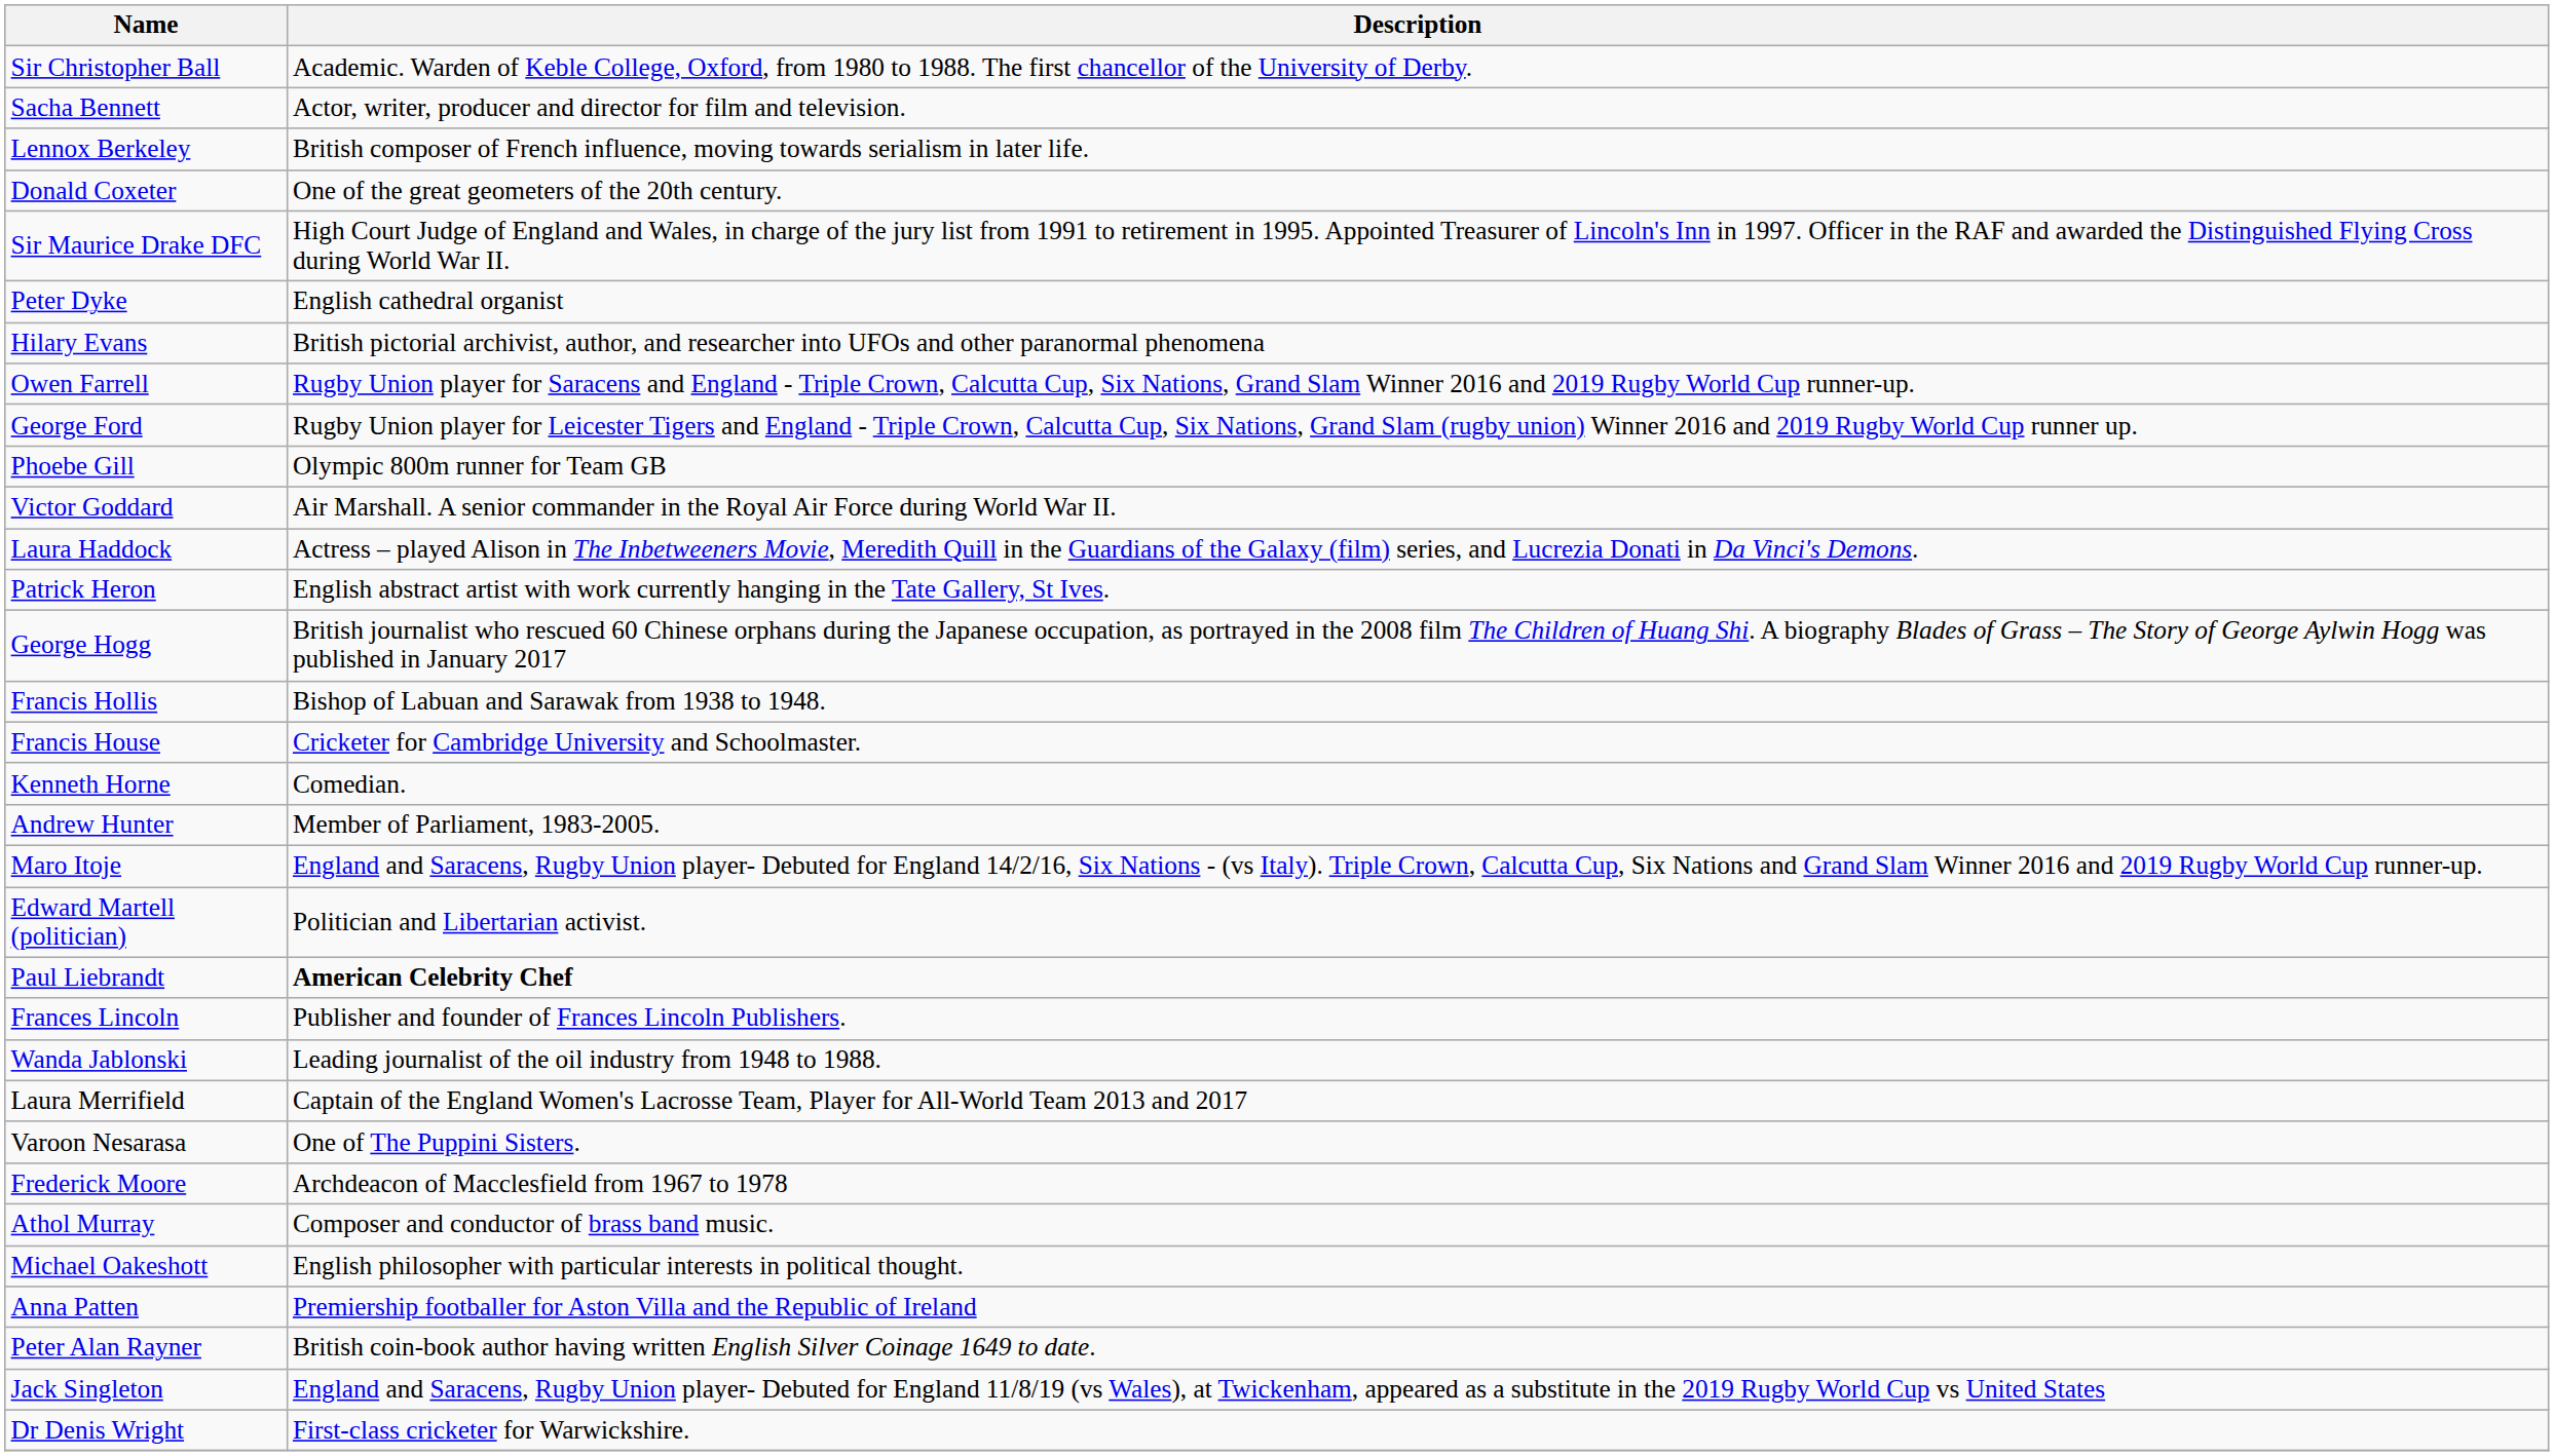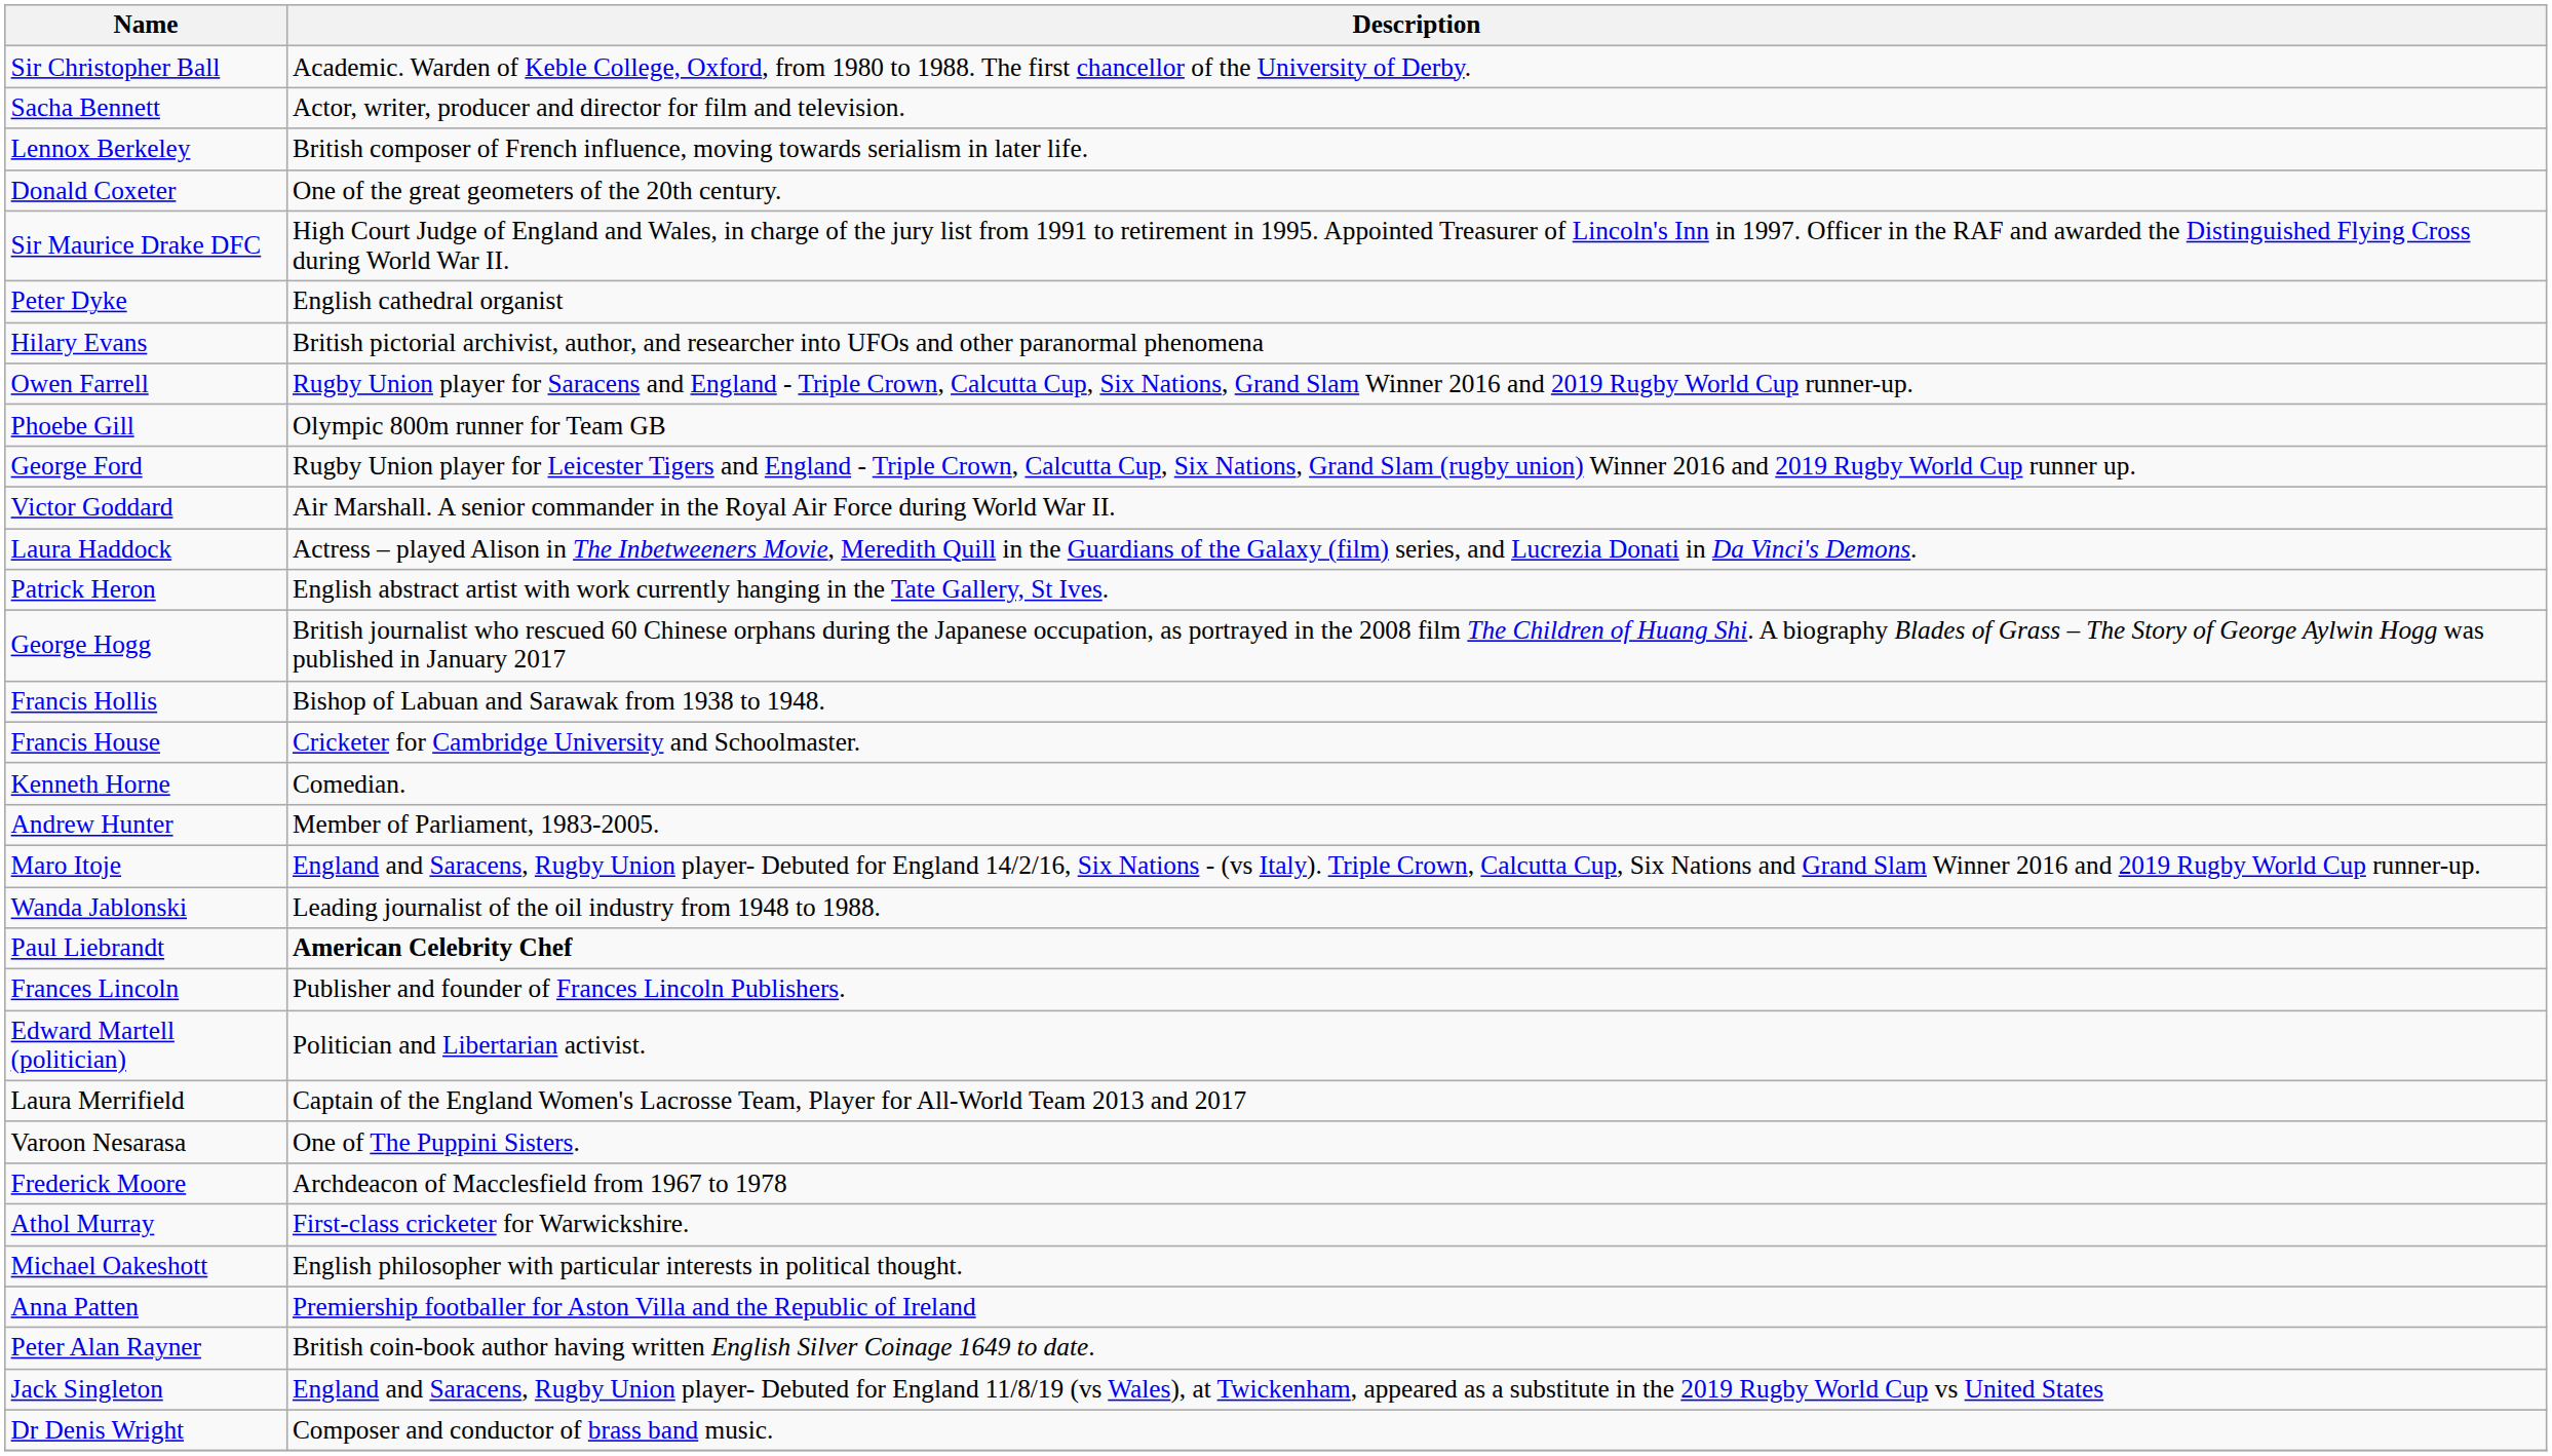 <table class="wikitable sortable">
 <tr>
 <th>Name</th>
 <th class="unsortable">Description</th>
 </tr>
 <tr>
 <td><a href='#'>Sir Christopher Ball</a></td>
 <td>Academic. Warden of <a href='#'>Keble College, Oxford</a>, from 1980 to 1988. The first <a href='#'>chancellor</a> of the <a href='#'>University of Derby</a>.</td>
 </tr>
 <tr>
 <td><a href='#'>Sacha Bennett</a></td>
 <td>Actor, writer, producer and director for film and television.</td>
 </tr>
 <tr>
 <td><a href='#'>Lennox Berkeley</a></td>
 <td>British composer of French influence, moving towards serialism in later life.</td>
 </tr>
 <tr>
 <td><a href='#'>Donald Coxeter</a></td>
 <td>One of the great geometers of the 20th century.</td>
 </tr>
 <tr>
 <td><a href='#'>Sir Maurice Drake DFC</a></td>
 <td>High Court Judge of England and Wales, in charge of the jury list from 1991 to retirement in 1995. Appointed Treasurer of <a href='#'>Lincoln's Inn</a> in 1997. Officer in the RAF and awarded the <a href='#'>Distinguished Flying Cross</a> during World War II.</td>
 </tr>
 <tr>
 <td><a href='#'>Peter Dyke</a></td>
 <td>English cathedral organist</td>
 </tr>
 <tr>
 <td><a href='#'>Hilary Evans</a></td>
 <td>British pictorial archivist, author, and researcher into UFOs and other paranormal phenomena</td>
 </tr>
 <tr>
 <td><a href='#'>Owen Farrell</a></td>
 <td><a href='#'>Rugby Union</a> player for <a href='#'>Saracens</a> and <a href='#'>England</a> - <a href='#'>Triple Crown</a>, <a href='#'>Calcutta Cup</a>, <a href='#'>Six Nations</a>, <a href='#'>Grand Slam</a> Winner 2016 and <a href='#'>2019 Rugby World Cup</a> runner-up.</td>
 </tr>
 <tr>
+<td><a href='#'>Phoebe Gill</a></td>
+<td>Olympic 800m runner for Team GB</td>
+</tr>
+<tr>
 <td><a href='#'>George Ford</a></td>
 <td>Rugby Union player for <a href='#'>Leicester Tigers</a> and <a href='#'>England</a> - <a href='#'>Triple Crown</a>, <a href='#'>Calcutta Cup</a>, <a href='#'>Six Nations</a>, <a href='#'>Grand Slam (rugby union)</a> Winner 2016 and <a href='#'>2019 Rugby World Cup</a> runner up.</td>
-</tr>
-<tr>
-<td><a href='#'>Phoebe Gill</a></td>
-<td>Olympic 800m runner for Team GB</td>
 </tr>
 <tr>
 <td><a href='#'>Victor Goddard</a></td>
 <td>Air Marshall. A senior commander in the Royal Air Force during World War II.</td>
 </tr>
 <tr>
 <td><a href='#'>Laura Haddock</a></td>
 <td>Actress – played Alison in <em><a href='#'>The Inbetweeners Movie</a></em>, <a href='#'>Meredith Quill</a> in the <a href='#'>Guardians of the Galaxy (film)</a> series, and <a href='#'>Lucrezia Donati</a> in <em><a href='#'>Da Vinci's Demons</a></em>.</td>
 </tr>
 <tr>
 <td><a href='#'>Patrick Heron</a></td>
 <td>English abstract artist with work currently hanging in the <a href='#'>Tate Gallery, St Ives</a>.</td>
 </tr>
 <tr>
 <td><a href='#'>George Hogg</a></td>
 <td>British journalist who rescued 60 Chinese orphans during the Japanese occupation, as portrayed in the 2008 film <em><a href='#'>The Children of Huang Shi</a></em>. A biography <em>Blades of Grass – The Story of George Aylwin Hogg</em> was published in January 2017</td>
 </tr>
 <tr>
 <td><a href='#'>Francis Hollis</a></td>
 <td>Bishop of Labuan and Sarawak from 1938 to 1948.</td>
 </tr>
 <tr>
 <td><a href='#'>Francis House</a></td>
 <td><a href='#'>Cricketer</a> for <a href='#'>Cambridge University</a> and Schoolmaster.</td>
 </tr>
 <tr>
 <td><a href='#'>Kenneth Horne</a></td>
 <td>Comedian.</td>
 </tr>
 <tr>
 <td><a href='#'>Andrew Hunter</a></td>
 <td>Member of Parliament, 1983-2005.</td>
 </tr>
 <tr [Roger Hunter, England amateur international heavyweight boxer; RAF (1938–46), Distinguished Flying Cross, mentioned in Dispatches; CBE for services with the British Council]>
 <td><a href='#'>Maro Itoje</a></td>
 <td><a href='#'>England</a> and <a href='#'>Saracens</a>, <a href='#'>Rugby Union</a> player- Debuted for England 14/2/16, <a href='#'>Six Nations</a> -  (vs <a href='#'>Italy</a>). <a href='#'>Triple Crown</a>, <a href='#'>Calcutta Cup</a>, Six Nations and <a href='#'>Grand Slam</a> Winner 2016 and <a href='#'>2019 Rugby World Cup</a> runner-up.</td>
 </tr>
 <tr>
-<td><a href='#'>Edward Martell (politician)</a></td>
-<td>Politician and <a href='#'>Libertarian</a> activist.</td>
+<td><a href='#'>Wanda Jablonski</a></td>
+<td>Leading journalist of the oil industry from 1948 to 1988.</td>
 </tr>
 <tr>
 <td><a href='#'>Paul Liebrandt</a></td>
 <td><strong>American Celebrity Chef </strong></td>
 </tr>
 <tr>
 <td><a href='#'>Frances Lincoln</a></td>
 <td>Publisher and founder of <a href='#'>Frances Lincoln Publishers</a>.</td>
 </tr>
 <tr>
-<td><a href='#'>Wanda Jablonski</a></td>
-<td>Leading journalist of the oil industry from 1948 to 1988.</td>
+<td><a href='#'>Edward Martell (politician)</a></td>
+<td>Politician and <a href='#'>Libertarian</a> activist.</td>
 </tr>
 <tr>
 <td>Laura Merrifield</td>
 <td>Captain of the England Women's Lacrosse Team, Player for All-World Team 2013 and 2017</td>
 </tr>
 <tr>
 <td>Varoon Nesarasa</td>
 <td>One of <a href='#'>The Puppini Sisters</a>.</td>
 </tr>
 <tr>
 <td><a href='#'>Frederick Moore</a></td>
 <td>Archdeacon of Macclesfield from 1967 to 1978</td>
 </tr>
 <tr>
 <td><a href='#'>Athol Murray</a></td>
-<td>Composer and conductor of <a href='#'>brass band</a> music.</td>
+<td><a href='#'>First-class cricketer</a> for Warwickshire.</td>
 </tr>
 <tr>
 <td><a href='#'>Michael Oakeshott</a></td>
 <td>English philosopher with particular interests in political thought.</td>
 </tr>
 <tr>
 <td><a href='#'>Anna Patten</a></td>
 <td><a href='#'>Premiership footballer for Aston Villa and the Republic of Ireland</a></td>
 </tr>
 <tr>
 <td><a href='#'>Peter Alan Rayner</a></td>
 <td>British coin-book author having written <em>English Silver Coinage 1649 to date</em>.</td>
 </tr>
 <tr>
 <td><a href='#'>Jack Singleton</a></td>
 <td><a href='#'>England</a> and <a href='#'>Saracens</a>, <a href='#'>Rugby Union</a> player- Debuted for England 11/8/19 (vs <a href='#'>Wales</a>), at <a href='#'>Twickenham</a>, appeared as a substitute in the <a href='#'>2019 Rugby World Cup</a> vs <a href='#'>United States</a></td>
 </tr>
 <tr>
 <td><a href='#'>Dr Denis Wright</a></td>
-<td><a href='#'>First-class cricketer</a> for Warwickshire.</td>
+<td>Composer and conductor of <a href='#'>brass band</a> music.</td>
 </tr>
 <tr>
 </tr>
 </table>
